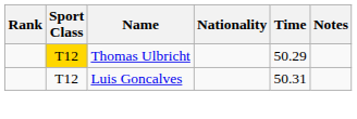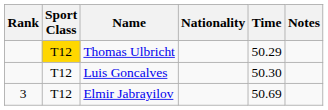 <table class="wikitable sortable" style="text-align:center">
 <tr>
 <th>Rank</th>
 <th>Sport<br>Class</th>
 <th>Name</th>
 <th>Nationality</th>
 <th>Time</th>
 <th>Notes</th>
 </tr>
 <tr>
 <td></td>
 <td style="background: gold;">T12</td>
 <td align=left><a href='#'>Thomas Ulbricht</a></td>
 <td align=left></td>
 <td>50.29</td>
 <td></td>
 </tr>
 <tr>
 <td></td>
 <td>T12</td>
 <td align=left><a href='#'>Luis Goncalves</a></td>
 <td align=left></td>
-<td>50.31</td>
+<td>50.30</td>
+<td></td>
+</tr>
+<tr>
+<td>3</td>
+<td>T12</td>
+<td align=left><a href='#'>Elmir Jabrayilov</a></td>
+<td align=left></td>
+<td>50.69</td>
 <td></td>
 </tr>
 </table>
